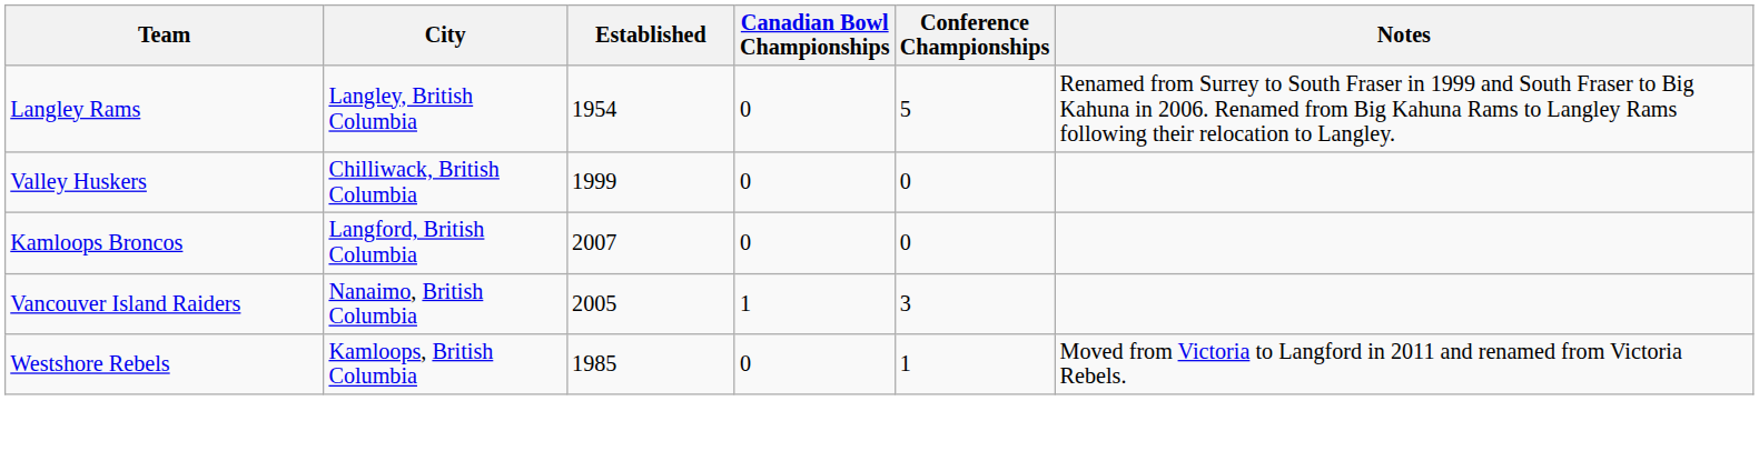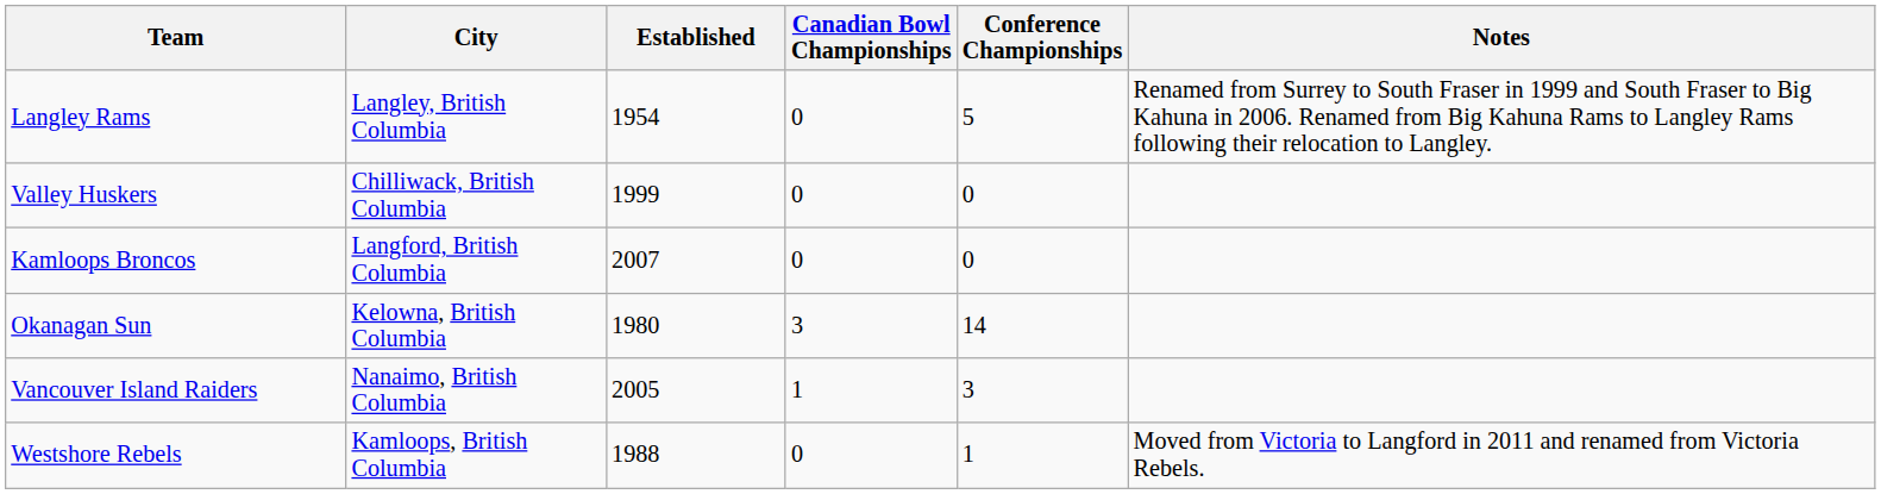 <table class="wikitable">
 <tr>
 <th bgcolor="#DDDDFF" width="20%">Team</th>
 <th bgcolor="#DDDDFF" width="15%">City</th>
 <th bgcolor="#DDDDFF" width="10%">Established</th>
 <th bgcolor="#DDDDFF" width="5%"><a href='#'>Canadian Bowl</a> Championships</th>
 <th bgcolor="#DDDDFF" width="5%">Conference Championships</th>
 <th bgcolor="#DDDDFF" width="45%">Notes</th>
 </tr>
 <tr>
 <td><a href='#'>Langley Rams</a></td>
 <td><a href='#'>Langley, British Columbia</a></td>
 <td>1954</td>
 <td>0</td>
 <td>5</td>
 <td>Renamed from Surrey to South Fraser in 1999 and South Fraser to Big Kahuna in 2006. Renamed from Big Kahuna Rams to Langley Rams following their relocation to Langley.</td>
 </tr>
 <tr>
 <td><a href='#'>Valley Huskers</a></td>
 <td><a href='#'>Chilliwack, British Columbia</a></td>
 <td>1999</td>
 <td>0</td>
 <td>0</td>
 <td></td>
 </tr>
 <tr>
 <td><a href='#'>Kamloops Broncos</a></td>
 <td><a href='#'>Langford, British Columbia</a></td>
 <td>2007</td>
 <td>0</td>
 <td>0</td>
 <td></td>
 </tr>
 <tr>
+<td><a href='#'>Okanagan Sun</a></td>
+<td><a href='#'>Kelowna</a>, <a href='#'>British Columbia</a></td>
+<td>1980</td>
+<td>3</td>
+<td>14</td>
+<td></td>
+</tr>
+<tr>
 <td><a href='#'>Vancouver Island Raiders</a></td>
 <td><a href='#'>Nanaimo</a>, <a href='#'>British Columbia</a></td>
 <td>2005</td>
 <td>1</td>
 <td>3</td>
 <td></td>
 </tr>
 <tr>
 <td><a href='#'>Westshore Rebels</a></td>
 <td><a href='#'>Kamloops</a>, <a href='#'>British Columbia</a></td>
-<td>1985</td>
+<td>1988</td>
 <td>0</td>
 <td>1</td>
 <td>Moved from <a href='#'>Victoria</a> to Langford in 2011 and renamed from Victoria Rebels.</td>
 </tr>
 </table>
